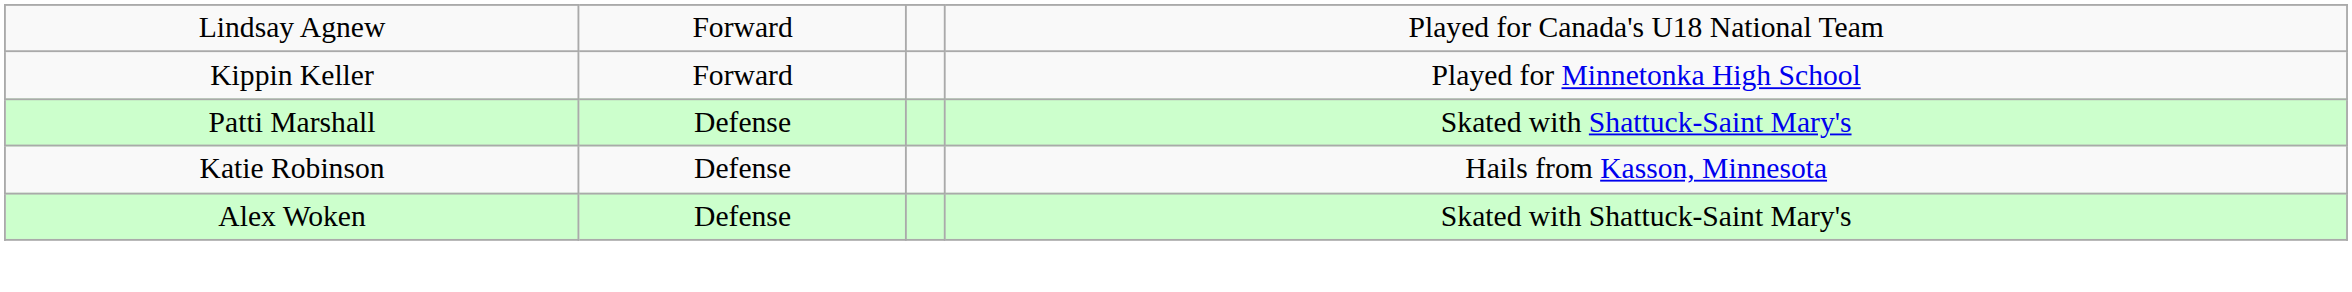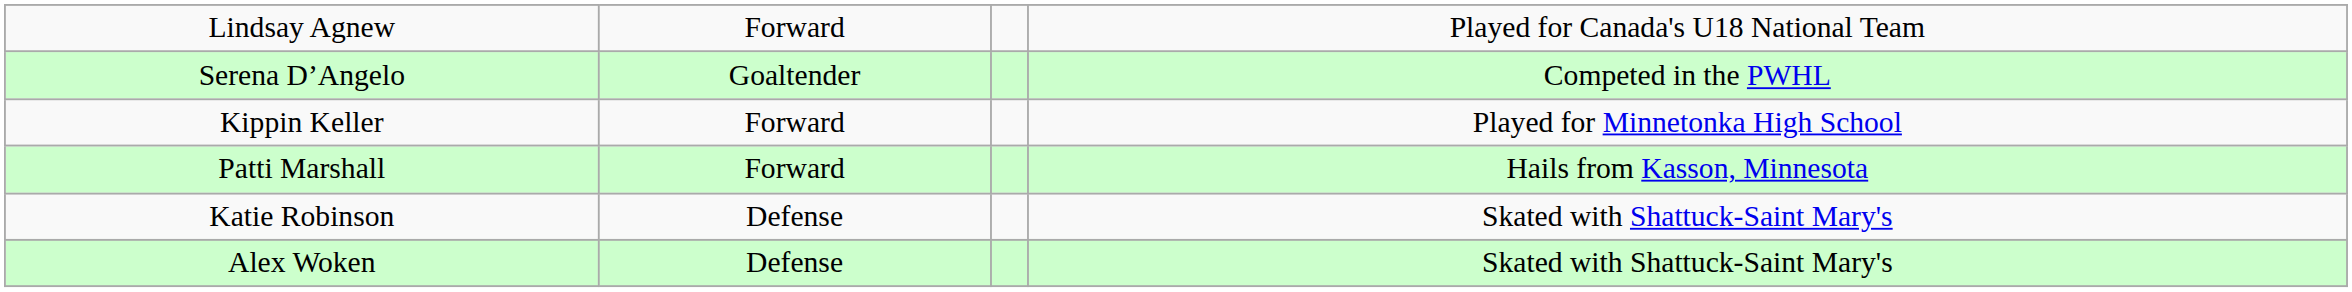 <table class="wikitable" width="80%" style="text-align:center;">
 <tr>
 <td>Lindsay Agnew</td>
 <td>Forward</td>
 <td></td>
 <td>Played for Canada's U18 National Team</td>
+</tr>
+<tr bgcolor="#ccffcc">
+<td>Serena D’Angelo</td>
+<td>Goaltender</td>
+<td></td>
+<td>Competed in the <a href='#'>PWHL</a></td>
 </tr>
 <tr>
 <td>Kippin Keller</td>
 <td>Forward</td>
 <td></td>
 <td>Played for <a href='#'>Minnetonka High School</a></td>
 </tr>
 <tr bgcolor="#ccffcc">
 <td>Patti Marshall</td>
-<td>Defense</td>
+<td>Forward</td>
 <td></td>
-<td>Skated with <a href='#'>Shattuck-Saint Mary's</a></td>
+<td>Hails from <a href='#'>Kasson, Minnesota</a></td>
 </tr>
 <tr>
 <td>Katie Robinson</td>
 <td>Defense</td>
 <td></td>
-<td>Hails from <a href='#'>Kasson, Minnesota</a></td>
+<td>Skated with <a href='#'>Shattuck-Saint Mary's</a></td>
 </tr>
 <tr bgcolor="#ccffcc">
 <td>Alex Woken</td>
 <td>Defense</td>
 <td></td>
 <td>Skated with Shattuck-Saint Mary's</td>
 </tr>
 </table>
